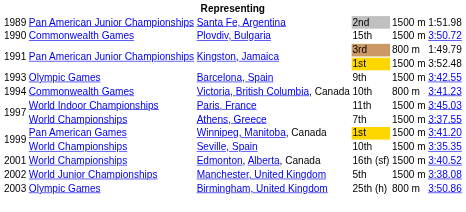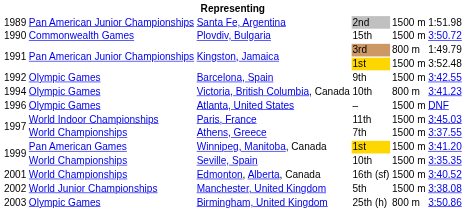 <table>
 <tr>
 <th colspan="6">Representing </th>
 </tr>
 <tr>
 <td>1989</td>
 <td><a href='#'>Pan American Junior Championships</a></td>
 <td><a href='#'>Santa Fe, Argentina</a></td>
 <td bgcolor=silver>2nd</td>
 <td>1500 m</td>
 <td>1:51.98</td>
 </tr>
 <tr>
 <td>1990</td>
 <td><a href='#'>Commonwealth Games</a></td>
 <td><a href='#'>Plovdiv, Bulgaria</a></td>
 <td>15th</td>
 <td>1500 m</td>
 <td><a href='#'>3:50.72</a></td>
 </tr>
 <tr>
 <td rowspan=2>1991</td>
 <td rowspan=2><a href='#'>Pan American Junior Championships</a></td>
 <td rowspan=2><a href='#'>Kingston, Jamaica</a></td>
 <td bgcolor=cc9966>3rd</td>
 <td>800 m</td>
 <td>1:49.79</td>
 </tr>
 <tr>
 <td bgcolor=gold>1st</td>
 <td>1500 m</td>
 <td>3:52.48</td>
 </tr>
 <tr>
-<td>1993</td>
+<td>1992</td>
 <td><a href='#'>Olympic Games</a></td>
 <td><a href='#'>Barcelona, Spain</a></td>
 <td>9th</td>
 <td>1500 m</td>
 <td><a href='#'>3:42.55</a></td>
 </tr>
 <tr>
 <td>1994</td>
-<td><a href='#'>Commonwealth Games</a></td>
+<td><a href='#'>Olympic Games</a></td>
 <td><a href='#'>Victoria, British Columbia</a>, Canada</td>
 <td>10th</td>
 <td>800 m</td>
 <td><a href='#'>3:41.23</a></td>
+</tr>
+<tr>
+<td>1996</td>
+<td><a href='#'>Olympic Games</a></td>
+<td><a href='#'>Atlanta, United States</a></td>
+<td>–</td>
+<td>1500 m</td>
+<td><a href='#'>DNF</a></td>
 </tr>
 <tr>
 <td rowspan=2>1997</td>
 <td><a href='#'>World Indoor Championships</a></td>
 <td><a href='#'>Paris, France</a></td>
 <td>11th</td>
 <td>1500 m</td>
 <td><a href='#'>3:45.03</a></td>
 </tr>
 <tr>
 <td><a href='#'>World Championships</a></td>
 <td><a href='#'>Athens, Greece</a></td>
 <td>7th</td>
 <td>1500 m</td>
 <td><a href='#'>3:37.55</a></td>
 </tr>
 <tr>
 <td rowspan=2>1999</td>
 <td><a href='#'>Pan American Games</a></td>
 <td><a href='#'>Winnipeg, Manitoba</a>, Canada</td>
 <td bgcolor=gold>1st</td>
 <td>1500 m</td>
 <td><a href='#'>3:41.20</a></td>
 </tr>
 <tr>
 <td><a href='#'>World Championships</a></td>
 <td><a href='#'>Seville, Spain</a></td>
 <td>10th</td>
 <td>1500 m</td>
 <td><a href='#'>3:35.35</a></td>
 </tr>
 <tr>
 <td>2001</td>
 <td><a href='#'>World Championships</a></td>
 <td><a href='#'>Edmonton</a>, <a href='#'>Alberta</a>, Canada</td>
 <td>16th (sf)</td>
 <td>1500 m</td>
 <td><a href='#'>3:40.52</a></td>
 </tr>
 <tr>
 <td>2002</td>
 <td><a href='#'>World Junior Championships</a></td>
 <td><a href='#'>Manchester, United Kingdom</a></td>
 <td>5th</td>
 <td>1500 m</td>
 <td><a href='#'>3:38.08</a></td>
 </tr>
 <tr>
 <td>2003</td>
 <td><a href='#'>Olympic Games</a></td>
 <td><a href='#'>Birmingham, United Kingdom</a></td>
 <td>25th (h)</td>
 <td>800 m</td>
 <td><a href='#'>3:50.86</a></td>
 </tr>
 </table>
